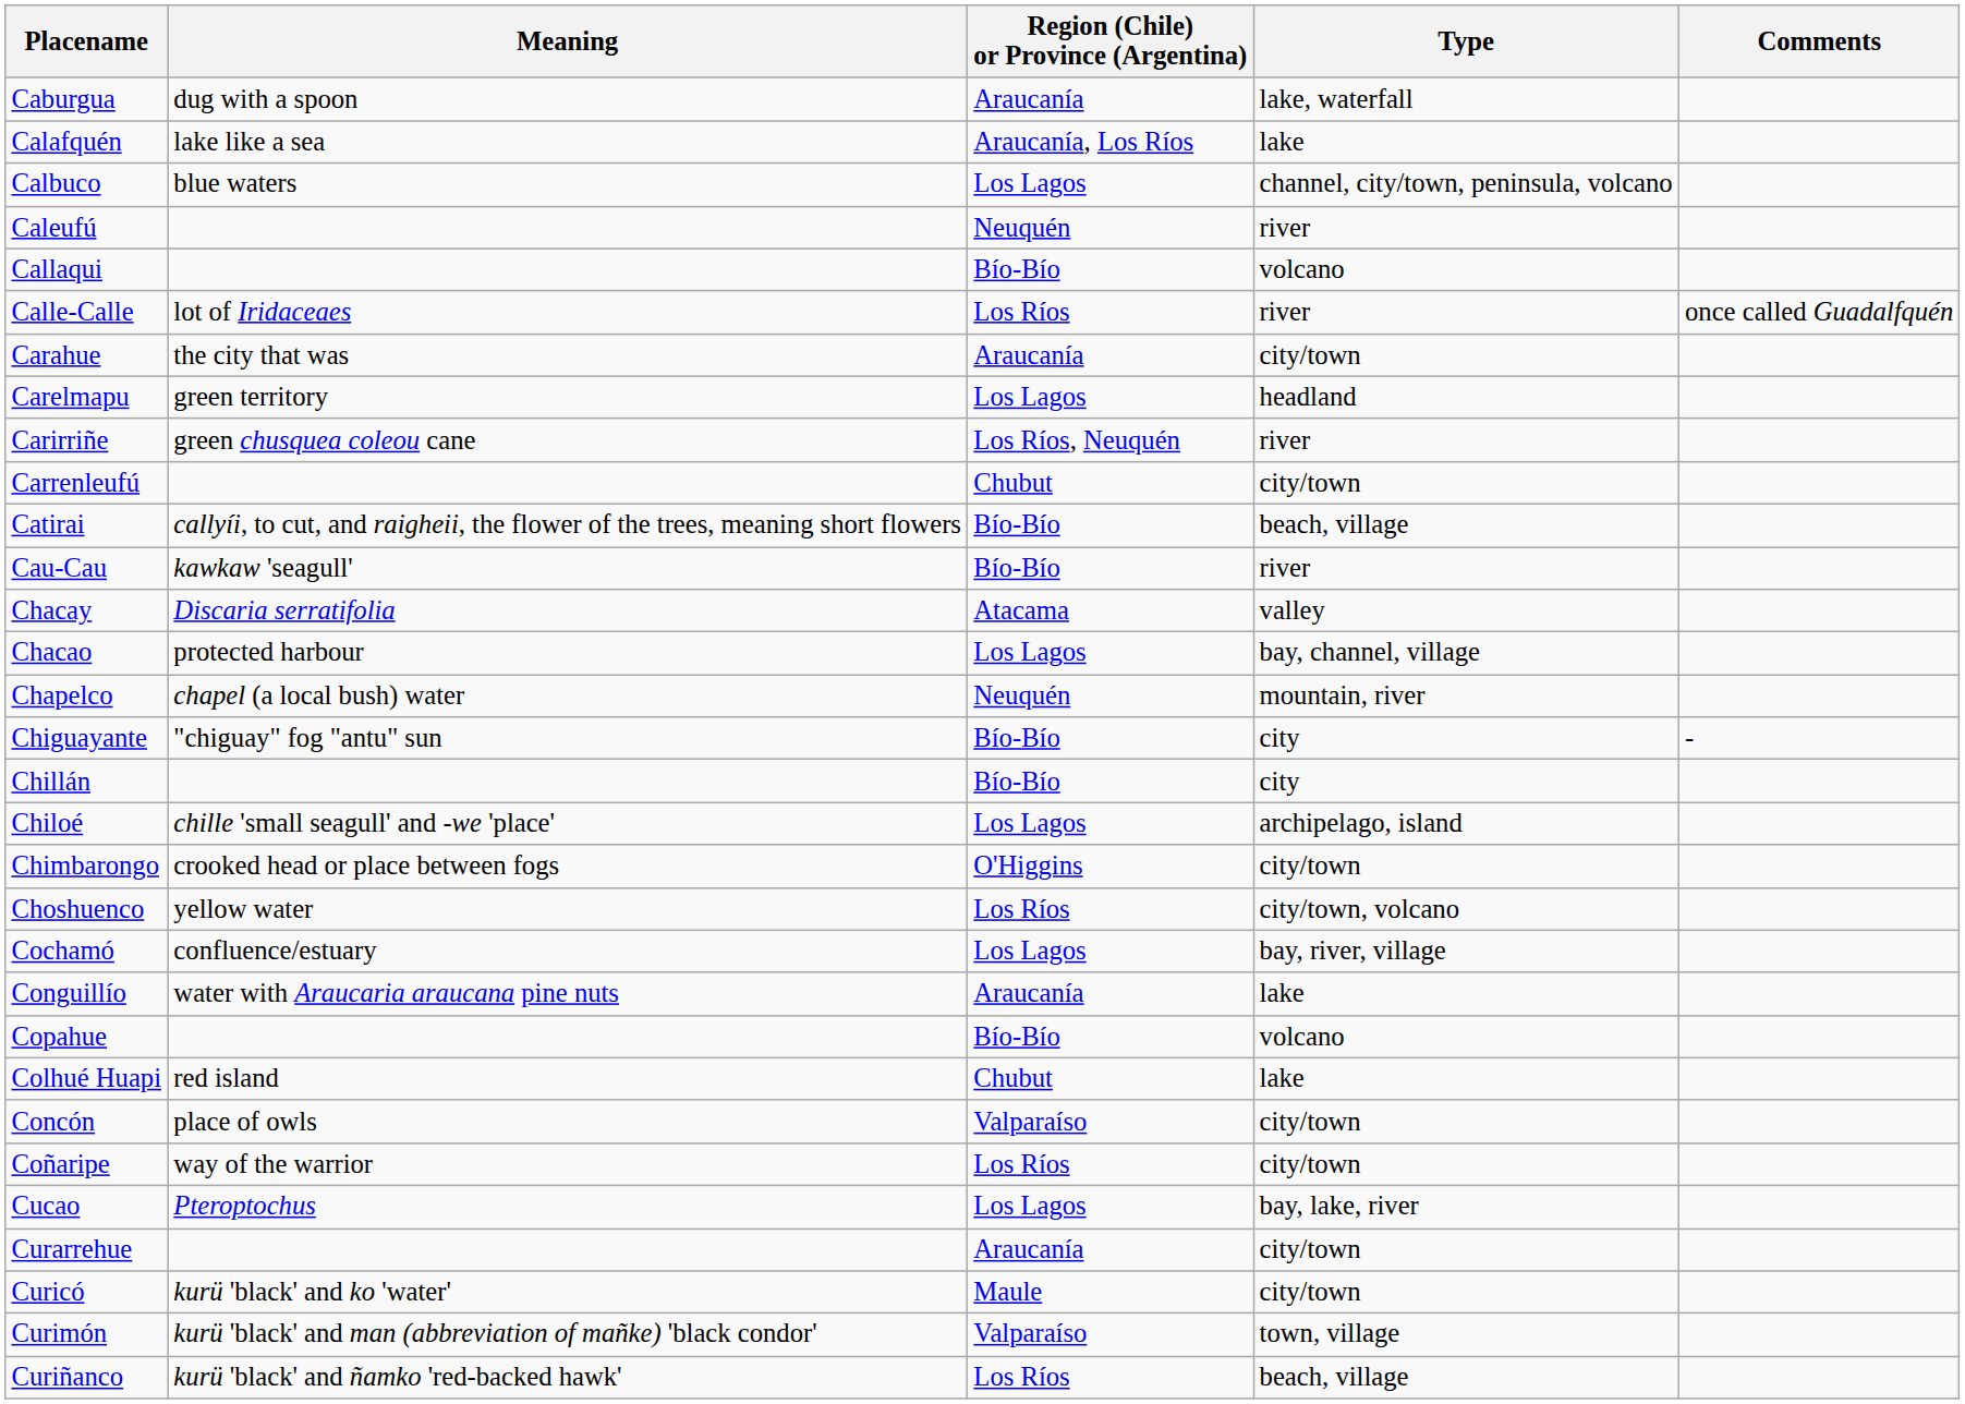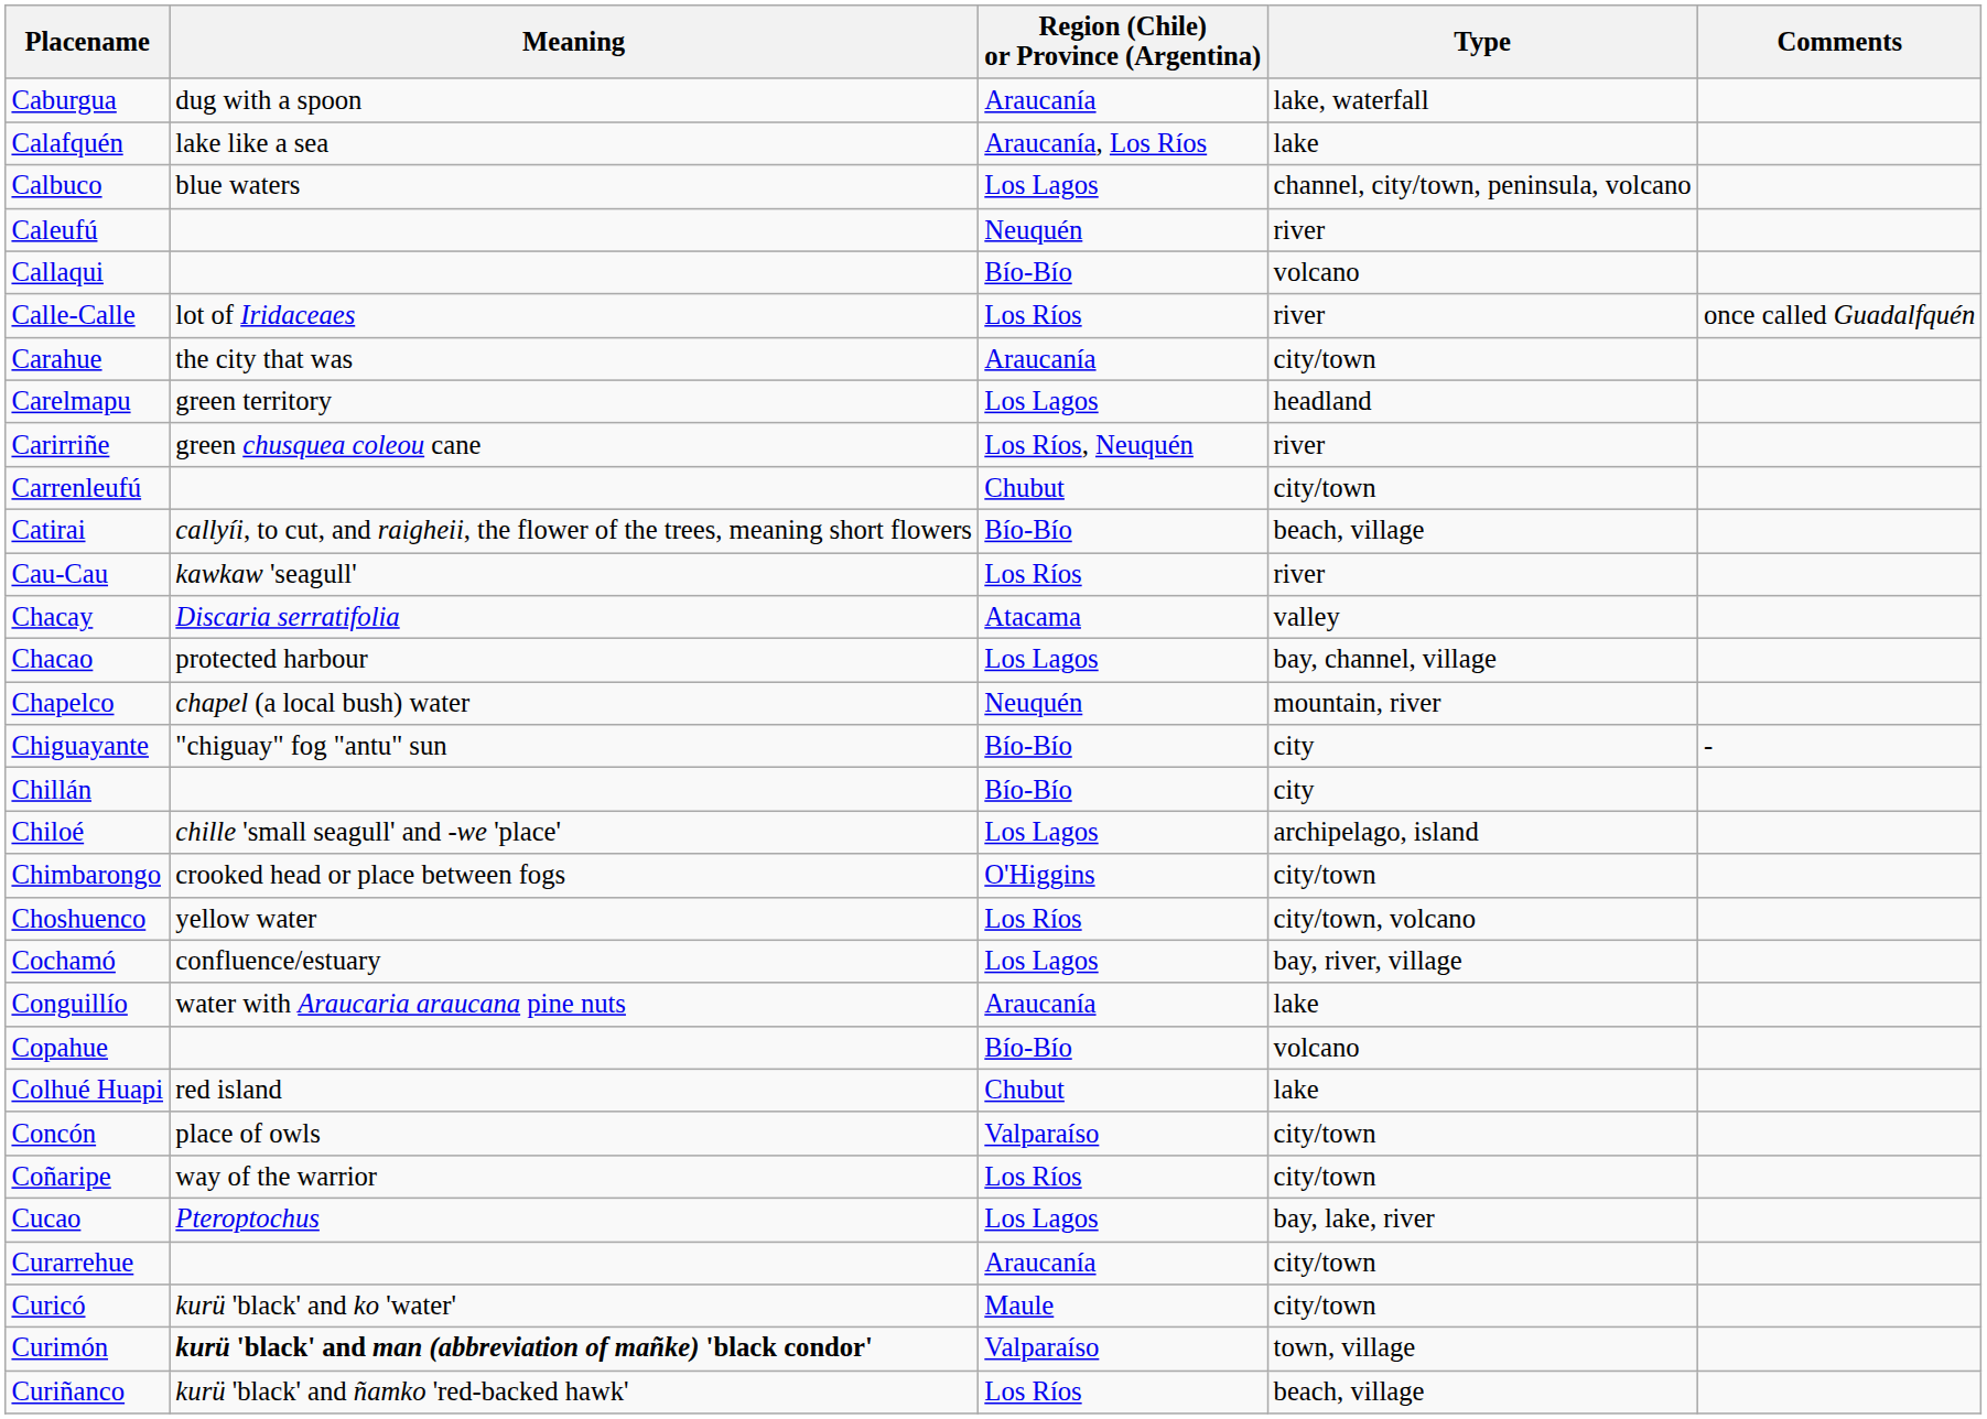 <table align=center class="wikitable">
 <tr>
 <th>Placename</th>
 <th>Meaning</th>
 <th>Region (Chile)<br>or Province (Argentina)</th>
 <th>Type</th>
 <th>Comments</th>
 </tr>
 <tr>
 <td><a href='#'>Caburgua</a></td>
 <td>dug with a spoon</td>
 <td><a href='#'>Araucanía</a></td>
 <td>lake, waterfall</td>
 <td></td>
 </tr>
 <tr>
 <td><a href='#'>Calafquén</a></td>
 <td>lake like a sea</td>
 <td><a href='#'>Araucanía</a>, <a href='#'>Los Ríos</a></td>
 <td>lake</td>
 <td></td>
 </tr>
 <tr>
 <td><a href='#'>Calbuco</a></td>
 <td>blue waters</td>
 <td><a href='#'>Los Lagos</a></td>
 <td>channel, city/town, peninsula, volcano</td>
 <td></td>
 </tr>
 <tr>
 <td><a href='#'>Caleufú</a></td>
 <td></td>
 <td><a href='#'>Neuquén</a></td>
 <td>river</td>
 <td></td>
 </tr>
 <tr>
 <td><a href='#'>Callaqui</a></td>
 <td></td>
 <td><a href='#'>Bío-Bío</a></td>
 <td>volcano</td>
 <td></td>
 </tr>
 <tr>
 <td><a href='#'>Calle-Calle</a></td>
 <td>lot of <em><a href='#'>Iridaceaes</a></em></td>
 <td><a href='#'>Los Ríos</a></td>
 <td>river</td>
 <td>once called <em>Guadalfquén</em></td>
 </tr>
 <tr>
 <td><a href='#'>Carahue</a></td>
 <td>the city that was</td>
 <td><a href='#'>Araucanía</a></td>
 <td>city/town</td>
 <td></td>
 </tr>
 <tr>
 <td><a href='#'>Carelmapu</a></td>
 <td>green territory</td>
 <td><a href='#'>Los Lagos</a></td>
 <td>headland</td>
 <td></td>
 </tr>
 <tr>
 <td><a href='#'>Carirriñe</a></td>
 <td>green <em><a href='#'>chusquea coleou</a></em> cane</td>
 <td><a href='#'>Los Ríos</a>, <a href='#'>Neuquén</a></td>
 <td>river</td>
 <td></td>
 </tr>
 <tr>
 <td><a href='#'>Carrenleufú</a></td>
 <td></td>
 <td><a href='#'>Chubut</a></td>
 <td>city/town</td>
 <td></td>
 </tr>
 <tr>
 <td><a href='#'>Catirai</a></td>
 <td><em>callyíi</em>, to cut, and <em>raigheii</em>, the flower of the trees, meaning short flowers</td>
 <td><a href='#'>Bío-Bío</a></td>
 <td>beach, village</td>
 <td></td>
 </tr>
 <tr>
 <td><a href='#'>Cau-Cau</a></td>
 <td><em>kawkaw</em> 'seagull'</td>
-<td><a href='#'>Bío-Bío</a></td>
+<td><a href='#'>Los Ríos</a></td>
 <td>river</td>
 <td></td>
 </tr>
 <tr>
 <td><a href='#'>Chacay</a></td>
 <td><em><a href='#'>Discaria serratifolia</a></em></td>
 <td><a href='#'>Atacama</a></td>
 <td>valley</td>
 </tr>
 <tr>
 <td><a href='#'>Chacao</a></td>
 <td>protected harbour</td>
 <td><a href='#'>Los Lagos</a></td>
 <td>bay, channel, village</td>
 <td></td>
 </tr>
 <tr>
 <td><a href='#'>Chapelco</a></td>
 <td><em>chapel</em> (a local bush) water</td>
 <td><a href='#'>Neuquén</a></td>
 <td>mountain, river</td>
 <td></td>
 </tr>
 <tr>
 <td><a href='#'>Chiguayante</a></td>
 <td>"chiguay" fog "antu" sun</td>
 <td><a href='#'>Bío-Bío</a></td>
 <td>city</td>
 <td>-</td>
 </tr>
 <tr>
 <td><a href='#'>Chillán</a></td>
 <td></td>
 <td><a href='#'>Bío-Bío</a></td>
 <td>city</td>
 <td></td>
 </tr>
 <tr>
 <td><a href='#'>Chiloé</a></td>
 <td><em>chille</em> 'small seagull' and <em>-we</em> 'place'</td>
 <td><a href='#'>Los Lagos</a></td>
 <td>archipelago, island</td>
 <td></td>
 </tr>
 <tr>
 <td><a href='#'>Chimbarongo</a></td>
 <td>crooked head or place between fogs</td>
 <td><a href='#'>O'Higgins</a></td>
 <td>city/town</td>
 <td></td>
 </tr>
 <tr>
 <td><a href='#'>Choshuenco</a></td>
 <td>yellow water</td>
 <td><a href='#'>Los Ríos</a></td>
 <td>city/town, volcano</td>
 <td></td>
 </tr>
 <tr>
 <td><a href='#'>Cochamó</a></td>
 <td>confluence/estuary</td>
 <td><a href='#'>Los Lagos</a></td>
 <td>bay, river, village</td>
 <td></td>
 </tr>
 <tr>
 <td><a href='#'>Conguillío</a></td>
 <td>water with <em><a href='#'>Araucaria araucana</a></em> <a href='#'>pine nuts</a></td>
 <td><a href='#'>Araucanía</a></td>
 <td>lake</td>
 <td></td>
 </tr>
 <tr>
 <td><a href='#'>Copahue</a></td>
 <td></td>
 <td><a href='#'>Bío-Bío</a></td>
 <td>volcano</td>
 <td></td>
 </tr>
 <tr>
 <td><a href='#'>Colhué Huapi</a></td>
 <td>red island</td>
 <td><a href='#'>Chubut</a></td>
 <td>lake</td>
 <td></td>
 </tr>
 <tr>
 <td><a href='#'>Concón</a></td>
 <td>place of owls</td>
 <td><a href='#'>Valparaíso</a></td>
 <td>city/town</td>
 <td></td>
 </tr>
 <tr>
 <td><a href='#'>Coñaripe</a></td>
 <td>way of the warrior</td>
 <td><a href='#'>Los Ríos</a></td>
 <td>city/town</td>
 <td></td>
 </tr>
 <tr>
 <td><a href='#'>Cucao</a></td>
 <td><em><a href='#'>Pteroptochus</a></em></td>
 <td><a href='#'>Los Lagos</a></td>
 <td>bay, lake, river</td>
 <td></td>
 </tr>
 <tr>
 <td><a href='#'>Curarrehue</a></td>
 <td></td>
 <td><a href='#'>Araucanía</a></td>
 <td>city/town</td>
 <td></td>
 </tr>
 <tr>
 <td><a href='#'>Curicó</a></td>
 <td><em>kurü</em> 'black' and <em>ko</em> 'water'</td>
 <td><a href='#'>Maule</a></td>
 <td>city/town</td>
 <td></td>
 </tr>
 <tr>
 <td><a href='#'>Curimón</a></td>
-<td><em>kurü</em> 'black' and <em>man (abbreviation of mañke)</em> 'black condor'</td>
+<td><strong><em>kurü</em> 'black' and <em>man (abbreviation of mañke)</em> 'black condor'</strong></td>
 <td><a href='#'>Valparaíso</a></td>
 <td>town, village</td>
 <td></td>
 </tr>
 <tr>
 <td><a href='#'>Curiñanco</a></td>
 <td><em>kurü</em> 'black' and <em>ñamko</em> 'red-backed hawk'</td>
 <td><a href='#'>Los Ríos</a></td>
 <td>beach, village</td>
 <td></td>
 </tr>
 </table>
